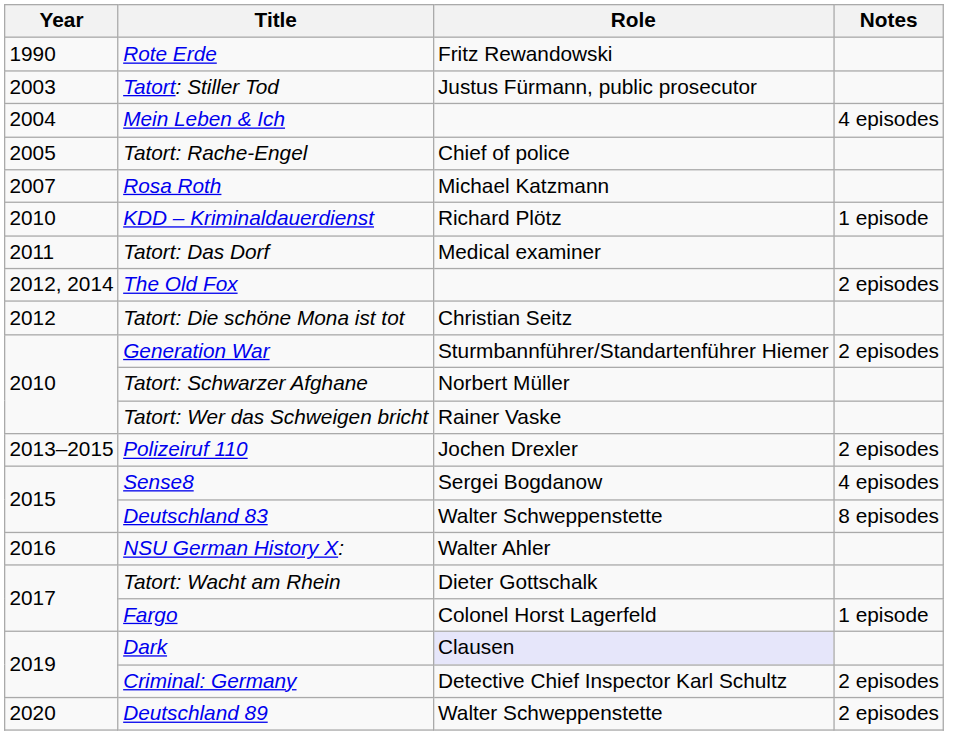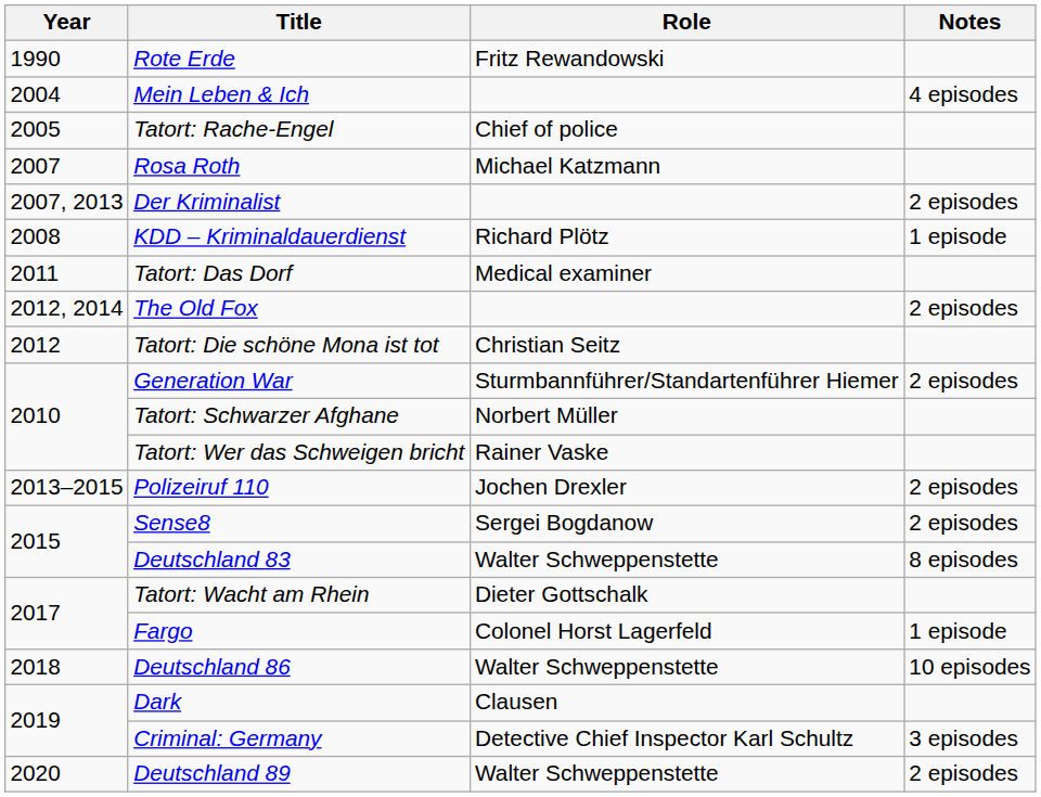 <table class="wikitable sortable">
 <tr>
 <th>Year</th>
 <th>Title</th>
 <th>Role</th>
 <th class="unsortable">Notes</th>
 </tr>
 <tr>
 <td>1990</td>
 <td><em><a href='#'>Rote Erde</a></em></td>
 <td>Fritz Rewandowski</td>
-<td></td>
-</tr>
-<tr>
-<td>2003</td>
-<td><em><a href='#'>Tatort</a>: Stiller Tod</em></td>
-<td>Justus Fürmann, public prosecutor</td>
 <td></td>
 </tr>
 <tr>
 <td>2004</td>
 <td><em><a href='#'>Mein Leben & Ich</a></em></td>
 <td></td>
 <td>4 episodes</td>
 </tr>
 <tr>
 <td>2005</td>
 <td><em>Tatort: Rache-Engel</em></td>
 <td>Chief of police</td>
 <td></td>
 </tr>
 <tr>
 <td>2007</td>
 <td><em><a href='#'>Rosa Roth</a></em></td>
 <td>Michael Katzmann</td>
 <td></td>
 </tr>
 <tr>
-<td>2010</td>
+<td>2007, 2013</td>
+<td><em><a href='#'>Der Kriminalist</a></em></td>
+<td></td>
+<td>2 episodes</td>
+</tr>
+<tr>
+<td>2008</td>
 <td><em><a href='#'>KDD – Kriminaldauerdienst</a></em></td>
 <td>Richard Plötz</td>
 <td>1 episode</td>
 </tr>
 <tr>
 <td>2011</td>
 <td><em>Tatort: Das Dorf</em></td>
 <td>Medical examiner</td>
 <td></td>
 </tr>
 <tr>
 <td>2012, 2014</td>
 <td><em><a href='#'>The Old Fox</a></em></td>
 <td></td>
 <td>2 episodes</td>
 </tr>
 <tr>
 <td>2012</td>
 <td><em>Tatort: Die schöne Mona ist tot</em></td>
 <td>Christian Seitz</td>
 <td></td>
 </tr>
 <tr>
 <td rowspan=3>2010</td>
 <td><em><a href='#'>Generation War</a></em></td>
 <td>Sturmbannführer/Standartenführer Hiemer</td>
 <td>2 episodes</td>
 </tr>
 <tr>
 <td><em>Tatort: Schwarzer Afghane</em></td>
 <td>Norbert Müller</td>
 <td></td>
 </tr>
 <tr>
 <td><em>Tatort: Wer das Schweigen bricht</em></td>
 <td>Rainer Vaske</td>
 <td></td>
 </tr>
 <tr>
 <td>2013–2015</td>
 <td><em><a href='#'>Polizeiruf 110</a></em></td>
 <td>Jochen Drexler</td>
 <td>2 episodes</td>
 </tr>
 <tr>
 <td rowspan=2>2015</td>
 <td><em><a href='#'>Sense8</a></em></td>
 <td>Sergei Bogdanow</td>
-<td>4 episodes</td>
+<td>2 episodes</td>
 </tr>
 <tr>
 <td><em><a href='#'>Deutschland 83</a></em></td>
 <td>Walter Schweppenstette</td>
 <td>8 episodes</td>
-</tr>
-<tr>
-<td>2016</td>
-<td><em><a href='#'>NSU German History X</a>: </em></td>
-<td>Walter Ahler</td>
-<td></td>
 </tr>
 <tr>
 <td rowspan=2>2017</td>
 <td><em>Tatort: Wacht am Rhein</em></td>
 <td>Dieter Gottschalk</td>
 <td></td>
 </tr>
 <tr>
 <td><em><a href='#'>Fargo</a></em></td>
 <td>Colonel Horst Lagerfeld</td>
 <td>1 episode</td>
 </tr>
 <tr>
+<td>2018</td>
+<td><em><a href='#'>Deutschland 86</a></em></td>
+<td>Walter Schweppenstette</td>
+<td>10 episodes</td>
+</tr>
+<tr>
 <td rowspan=2>2019</td>
 <td><em><a href='#'>Dark</a></em></td>
-<td style="background: lavender;">Clausen</td>
+<td>Clausen</td>
 <td></td>
 </tr>
 <tr>
 <td><em><a href='#'>Criminal: Germany</a></em></td>
 <td>Detective Chief Inspector Karl Schultz</td>
-<td>2 episodes</td>
+<td>3 episodes</td>
 </tr>
 <tr>
 <td>2020</td>
 <td><em><a href='#'>Deutschland 89</a></em></td>
 <td>Walter Schweppenstette</td>
 <td>2 episodes</td>
 </tr>
 </table>
